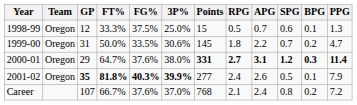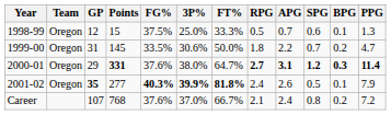 <table class="wikitable">
 <tr>
 <th>Year</th>
 <th>Team</th>
 <th>GP</th>
-<th>FT%</th>
+<th>Points</th>
 <th>FG%</th>
 <th>3P%</th>
-<th>Points</th>
+<th>FT%</th>
 <th>RPG</th>
 <th>APG</th>
 <th>SPG</th>
 <th>BPG</th>
 <th>PPG</th>
 </tr>
 <tr>
 <td>1998-99</td>
 <td>Oregon</td>
 <td>12</td>
-<td>33.3%</td>
+<td>15</td>
 <td>37.5%</td>
 <td>25.0%</td>
-<td>15</td>
+<td>33.3%</td>
 <td>0.5</td>
 <td>0.7</td>
 <td>0.6</td>
 <td>0.1</td>
 <td>1.3</td>
 </tr>
 <tr>
 <td>1999-00</td>
 <td>Oregon</td>
 <td>31</td>
-<td>50.0%</td>
+<td>145</td>
 <td>33.5%</td>
 <td>30.6%</td>
-<td>145</td>
+<td>50.0%</td>
 <td>1.8</td>
 <td>2.2</td>
 <td>0.7</td>
 <td>0.2</td>
 <td>4.7</td>
 </tr>
 <tr>
 <td>2000-01</td>
 <td>Oregon</td>
 <td>29</td>
-<td>64.7%</td>
+<td><strong>331</strong></td>
 <td>37.6%</td>
 <td>38.0%</td>
-<td><strong>331</strong></td>
+<td>64.7%</td>
 <td><strong>2.7</strong></td>
 <td><strong>3.1</strong></td>
 <td><strong>1.2</strong></td>
 <td><strong>0.3</strong></td>
 <td><strong>11.4</strong></td>
 </tr>
 <tr>
 <td>2001-02</td>
 <td>Oregon</td>
 <td><strong>35</strong></td>
-<td><strong>81.8%</strong></td>
+<td>277</td>
 <td><strong>40.3%</strong></td>
 <td><strong>39.9%</strong></td>
-<td>277</td>
+<td><strong>81.8%</strong></td>
 <td>2.4</td>
 <td>2.6</td>
 <td>0.5</td>
 <td>0.1</td>
 <td>7.9</td>
 </tr>
 <tr>
 <td>Career</td>
 <td></td>
 <td>107</td>
-<td>66.7%</td>
+<td>768</td>
 <td>37.6%</td>
 <td>37.0%</td>
-<td>768</td>
+<td>66.7%</td>
 <td>2.1</td>
 <td>2.4</td>
 <td>0.8</td>
 <td>0.2</td>
 <td>7.2</td>
 </tr>
 </table>
